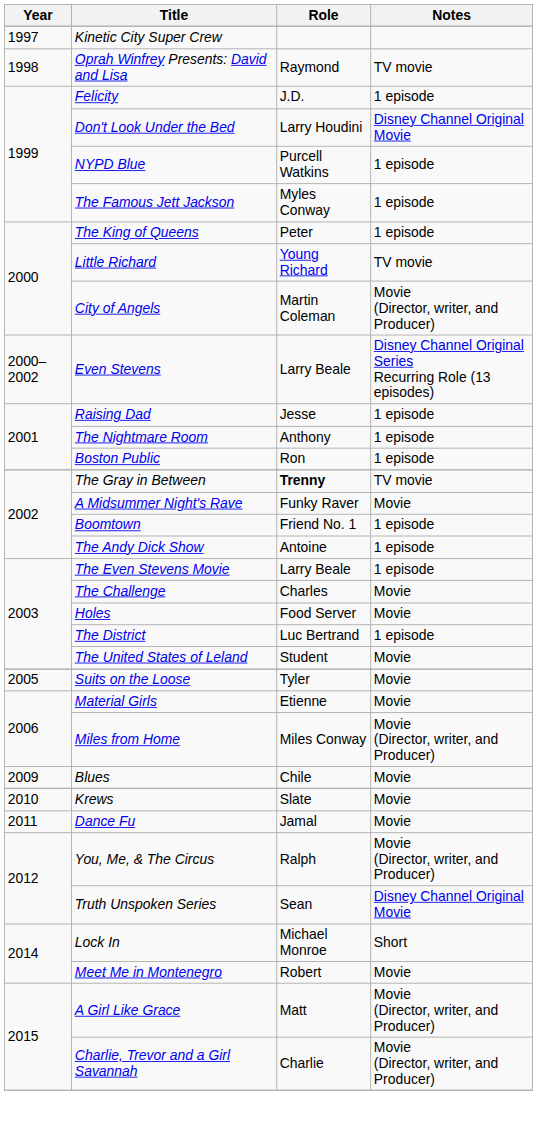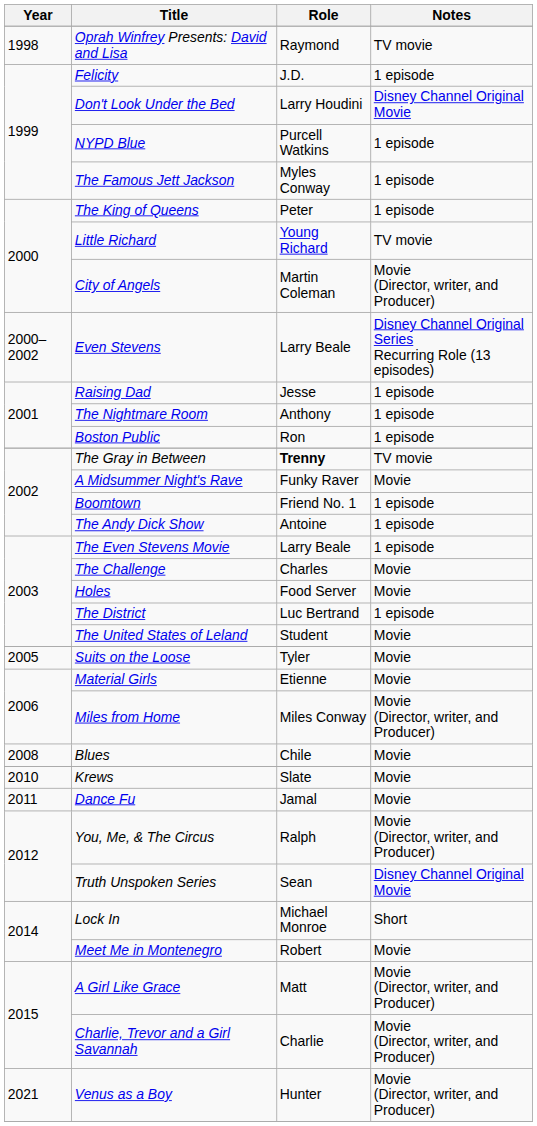 <table class="wikitable sortable">
 <tr>
 <th>Year</th>
 <th>Title</th>
 <th>Role</th>
 <th>Notes</th>
 </tr>
 <tr>
-</tr>
-<tr>
-<td>1997</td>
-<td><em>Kinetic City Super Crew</em></td>
-<td></td>
-<td></td>
 </tr>
 <tr>
 <td>1998</td>
 <td><em><a href='#'>Oprah Winfrey</a> Presents: <a href='#'>David and Lisa</a></em></td>
 <td>Raymond</td>
 <td>TV movie</td>
 </tr>
 <tr>
 <td rowspan=4>1999</td>
 <td><em><a href='#'>Felicity</a></em></td>
 <td>J.D.</td>
 <td>1 episode</td>
 </tr>
 <tr>
 <td><em><a href='#'>Don't Look Under the Bed</a></em></td>
 <td>Larry Houdini</td>
 <td><a href='#'>Disney Channel Original Movie</a></td>
 </tr>
 <tr>
 <td><em><a href='#'>NYPD Blue</a></em></td>
 <td>Purcell Watkins</td>
 <td>1 episode</td>
 </tr>
 <tr>
 <td><em><a href='#'>The Famous Jett Jackson</a></em></td>
 <td>Myles Conway</td>
 <td>1 episode</td>
 </tr>
 <tr>
 <td rowspan=3>2000</td>
 <td><em><a href='#'>The King of Queens</a></em></td>
 <td>Peter</td>
 <td>1 episode</td>
 </tr>
 <tr>
 <td><em><a href='#'>Little Richard</a></em></td>
 <td><a href='#'>Young Richard</a></td>
 <td>TV movie</td>
 </tr>
 <tr>
 <td><em><a href='#'>City of Angels</a></em></td>
 <td>Martin Coleman</td>
 <td>Movie<br>(Director, writer, and Producer)</td>
 </tr>
 <tr>
 <td>2000–2002</td>
 <td><em><a href='#'>Even Stevens</a></em></td>
 <td>Larry Beale</td>
 <td><a href='#'>Disney Channel Original Series</a><br>Recurring Role (13 episodes)</td>
 </tr>
 <tr>
 <td rowspan=3>2001</td>
 <td><em><a href='#'>Raising Dad</a></em></td>
 <td>Jesse</td>
 <td>1 episode</td>
 </tr>
 <tr>
 <td><em><a href='#'>The Nightmare Room</a></em></td>
 <td>Anthony</td>
 <td>1 episode</td>
 </tr>
 <tr>
 <td><em><a href='#'>Boston Public</a></em></td>
 <td>Ron</td>
 <td>1 episode</td>
 </tr>
 <tr>
 </tr>
 <tr>
 <td rowspan=4>2002</td>
 <td><em>The Gray in Between</em></td>
 <td><strong>Trenny</strong></td>
 <td>TV movie</td>
 </tr>
 <tr>
 <td><em><a href='#'>A Midsummer Night's Rave</a></em></td>
 <td>Funky Raver</td>
 <td>Movie</td>
 </tr>
 <tr>
 <td><em><a href='#'>Boomtown</a></em></td>
 <td>Friend No. 1</td>
 <td>1 episode</td>
 </tr>
 <tr>
 <td><em><a href='#'>The Andy Dick Show</a></em></td>
 <td>Antoine</td>
 <td>1 episode</td>
 </tr>
 <tr>
 <td rowspan=5>2003</td>
 <td><em><a href='#'>The Even Stevens Movie</a></em></td>
 <td>Larry Beale</td>
 <td>1 episode</td>
 </tr>
 <tr>
 <td><em><a href='#'>The Challenge</a></em></td>
 <td>Charles</td>
 <td>Movie</td>
 </tr>
 <tr>
 <td><em><a href='#'>Holes</a></em></td>
 <td>Food Server</td>
 <td>Movie</td>
 </tr>
 <tr>
 <td><em><a href='#'>The District</a></em></td>
 <td>Luc Bertrand</td>
 <td>1 episode</td>
 </tr>
 <tr>
 <td><em><a href='#'>The United States of Leland</a></em></td>
 <td>Student</td>
 <td>Movie</td>
 </tr>
 <tr>
 </tr>
 <tr>
 <td>2005</td>
 <td><em><a href='#'>Suits on the Loose</a></em></td>
 <td>Tyler</td>
 <td>Movie</td>
 </tr>
 <tr>
 <td rowspan=2>2006</td>
 <td><em><a href='#'>Material Girls</a></em></td>
 <td>Etienne</td>
 <td>Movie</td>
 </tr>
 <tr>
 <td><em><a href='#'>Miles from Home</a></em></td>
 <td>Miles Conway</td>
 <td>Movie<br>(Director, writer, and Producer)</td>
 </tr>
 <tr>
-<td>2009</td>
+<td>2008</td>
 <td><em>Blues</em></td>
 <td>Chile</td>
 <td>Movie</td>
 </tr>
 <tr>
 </tr>
 <tr>
 </tr>
 <tr>
 <td>2010</td>
 <td><em>Krews</em></td>
 <td>Slate</td>
 <td>Movie</td>
 </tr>
 <tr>
 <td>2011</td>
 <td><em><a href='#'>Dance Fu</a></em></td>
 <td>Jamal</td>
 <td>Movie</td>
 </tr>
 <tr>
 <td rowspan=2>2012</td>
 <td><em>You, Me, & The Circus</em></td>
 <td>Ralph</td>
 <td>Movie<br>(Director, writer, and Producer)</td>
 </tr>
 <tr>
 <td><em>Truth Unspoken Series</em></td>
 <td>Sean</td>
 <td><a href='#'>Disney Channel Original Movie</a></td>
 </tr>
 <tr>
 <td rowspan=2>2014</td>
 <td><em>Lock In</em></td>
 <td>Michael Monroe</td>
 <td>Short</td>
 </tr>
 <tr>
 <td><em><a href='#'>Meet Me in Montenegro</a></em></td>
 <td>Robert</td>
 <td>Movie</td>
 </tr>
 <tr>
 <td rowspan=2>2015</td>
 <td><em><a href='#'>A Girl Like Grace</a></em></td>
 <td>Matt</td>
 <td>Movie<br>(Director, writer, and Producer)</td>
 </tr>
 <tr>
 <td><em><a href='#'>Charlie, Trevor and a Girl Savannah</a></em></td>
 <td>Charlie</td>
 <td>Movie<br>(Director, writer, and Producer)</td>
 </tr>
 <tr>
+<td>2021</td>
+<td><em><a href='#'>Venus as a Boy</a></em></td>
+<td>Hunter</td>
+<td>Movie<br>(Director, writer, and Producer)</td>
+</tr>
+<tr>
 </tr>
 </table>
